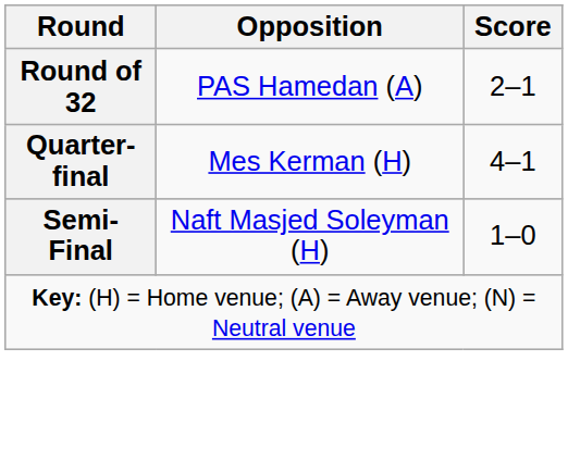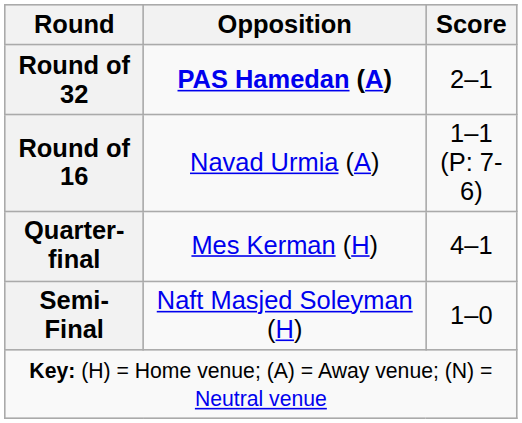 <table class="wikitable plainrowheaders" style="text-align:center;margin:0">
 <tr>
 <th scope="col" style="width:80px">Round</th>
 <th scope="col" style="width:170px">Opposition</th>
 <th scope="col" style="width:50px">Score</th>
 </tr>
 <tr>
 <th scope=row style="text-align:center">Round of 32</th>
-<td><a href='#'>PAS Hamedan</a> (<a href='#'>A</a>)</td>
+<td><strong><a href='#'>PAS Hamedan</a> (<a href='#'>A</a>)</strong></td>
 <td>2–1<br></td>
+</tr>
+<tr>
+<th scope=row style="text-align:center">Round of 16</th>
+<td><a href='#'>Navad Urmia</a> (<a href='#'>A</a>)</td>
+<td>1–1<br>(P: 7-6)</td>
 </tr>
 <tr>
 <th scope=row style="text-align:center">Quarter-final</th>
 <td><a href='#'>Mes Kerman</a> (<a href='#'>H</a>)</td>
 <td>4–1</td>
 </tr>
 <tr>
 <th scope=row style="text-align:center">Semi-Final</th>
 <td><a href='#'>Naft Masjed Soleyman</a> (<a href='#'>H</a>)</td>
 <td>1–0</td>
 </tr>
 <tr>
 <td colspan="3"><small><strong>Key:</strong> (H) = Home venue; (A) = Away venue; (N) = <a href='#'>Neutral venue</a></small></td>
 </tr>
 </table>
